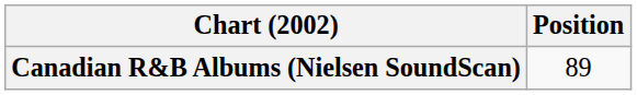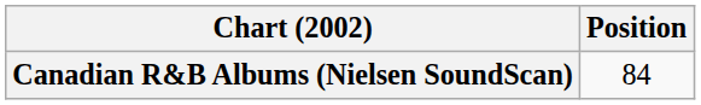 <table class="wikitable plainrowheaders" style="text-align:center">
 <tr>
 <th scope="col">Chart (2002)</th>
 <th scope="col">Position</th>
 </tr>
 <tr>
 <th scope="row">Canadian R&B Albums (Nielsen SoundScan)</th>
-<td>89</td>
+<td>84</td>
 </tr>
 </table>
